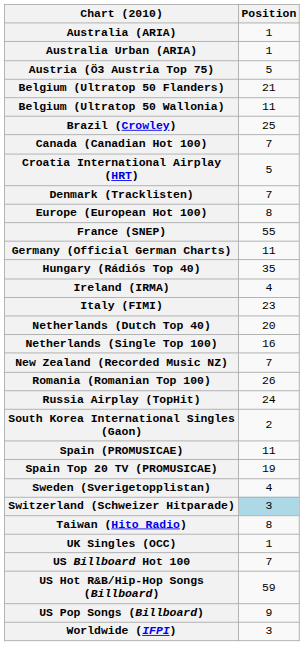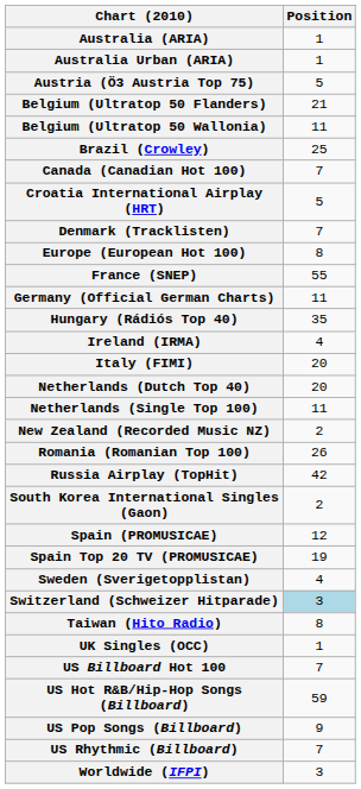 <table class="wikitable sortable plainrowheaders" style="text-align:center;">
 <tr>
 <th scope="col" style="width:20em">Chart (2010)</th>
 <th scope="col">Position</th>
 </tr>
 <tr>
 <th scope="row">Australia (ARIA)</th>
 <td>1</td>
 </tr>
 <tr>
 <th scope="row">Australia Urban (ARIA)</th>
 <td>1</td>
 </tr>
 <tr>
 <th scope="row">Austria (Ö3 Austria Top 75)</th>
 <td>5</td>
 </tr>
 <tr>
 <th scope="row">Belgium (Ultratop 50 Flanders)</th>
 <td>21</td>
 </tr>
 <tr>
 <th scope="row">Belgium (Ultratop 50 Wallonia)</th>
 <td>11</td>
 </tr>
 <tr>
 <th scope="row">Brazil (<a href='#'>Crowley</a>)</th>
 <td>25</td>
 </tr>
 <tr>
 <th scope="row">Canada (Canadian Hot 100)</th>
 <td>7</td>
 </tr>
 <tr>
 <th scope="row">Croatia International Airplay (<a href='#'>HRT</a>)</th>
 <td align="center">5</td>
 </tr>
 <tr>
 <th scope="row">Denmark (Tracklisten)</th>
 <td>7</td>
 </tr>
 <tr>
 <th scope="row">Europe (European Hot 100)</th>
 <td>8</td>
 </tr>
 <tr>
 <th scope="row">France (SNEP)</th>
 <td style="text-align:center;">55</td>
 </tr>
 <tr>
 <th scope="row">Germany (Official German Charts)</th>
 <td>11</td>
 </tr>
 <tr>
 <th scope="row">Hungary (Rádiós Top 40)</th>
 <td>35</td>
 </tr>
 <tr>
 <th scope="row">Ireland (IRMA)</th>
 <td>4</td>
 </tr>
 <tr>
 <th scope="row">Italy (FIMI)</th>
-<td>23</td>
+<td>20</td>
 </tr>
 <tr>
 <th scope="row">Netherlands (Dutch Top 40)</th>
 <td>20</td>
 </tr>
 <tr>
 <th scope="row">Netherlands (Single Top 100)</th>
-<td>16</td>
+<td>11</td>
 </tr>
 <tr>
 <th scope="row">New Zealand (Recorded Music NZ)</th>
-<td>7</td>
+<td>2</td>
 </tr>
 <tr>
 <th scope="row">Romania (Romanian Top 100)</th>
 <td>26</td>
 </tr>
 <tr>
 <th scope="row">Russia Airplay (TopHit)</th>
-<td style="text-align:center;">24</td>
+<td style="text-align:center;">42</td>
 </tr>
 <tr>
 <th scope="row">South Korea International Singles (Gaon)</th>
 <td>2</td>
 </tr>
 <tr>
 <th scope="row">Spain (PROMUSICAE)</th>
-<td>11</td>
+<td>12</td>
 </tr>
 <tr>
 <th scope="row">Spain Top 20 TV (PROMUSICAE)</th>
 <td style="text-align:center;">19</td>
 </tr>
 <tr>
 <th scope="row">Sweden (Sverigetopplistan)</th>
 <td>4</td>
 </tr>
 <tr>
 <th scope="row">Switzerland (Schweizer Hitparade)</th>
 <td style="background: lightblue;">3</td>
 </tr>
 <tr>
 <th scope="row">Taiwan (<a href='#'>Hito Radio</a>)</th>
 <td>8</td>
 </tr>
 <tr>
 <th scope="row">UK Singles (OCC)</th>
 <td>1</td>
 </tr>
 <tr>
 <th scope="row">US <em>Billboard</em> Hot 100</th>
 <td>7</td>
 </tr>
 <tr>
 <th scope="row">US Hot R&B/Hip-Hop Songs (<em>Billboard</em>)</th>
 <td>59</td>
 </tr>
 <tr>
 <th scope="row">US Pop Songs (<em>Billboard</em>)</th>
 <td>9</td>
 </tr>
 <tr>
+<th scope="row">US Rhythmic (<em>Billboard</em>)</th>
+<td>7</td>
+</tr>
+<tr>
 <th scope="row">Worldwide (<em><a href='#'>IFPI</a></em>)</th>
 <td>3</td>
 </tr>
 </table>
